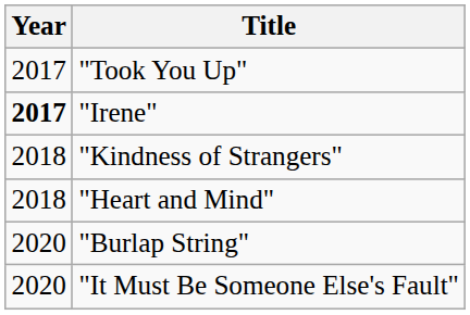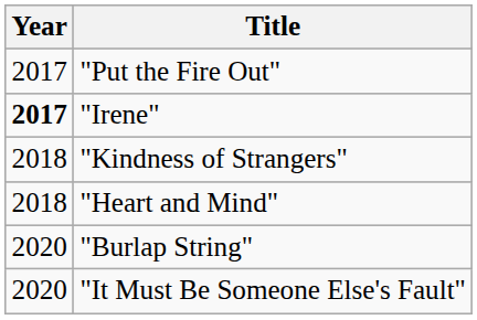 <table class="wikitable sortable">
 <tr>
 <th>Year</th>
 <th>Title</th>
 </tr>
 <tr>
 <td>2017</td>
-<td>"Took You Up"</td>
+<td>"Put the Fire Out"</td>
 </tr>
 <tr>
 <td><strong>2017</strong></td>
 <td>"Irene"</td>
 </tr>
 <tr>
 <td>2018</td>
 <td>"Kindness of Strangers"</td>
 </tr>
 <tr>
 <td>2018</td>
 <td>"Heart and Mind"</td>
 </tr>
 <tr>
 <td>2020</td>
 <td>"Burlap String"</td>
 </tr>
 <tr>
 <td>2020</td>
 <td>"It Must Be Someone Else's Fault"</td>
 </tr>
 </table>
